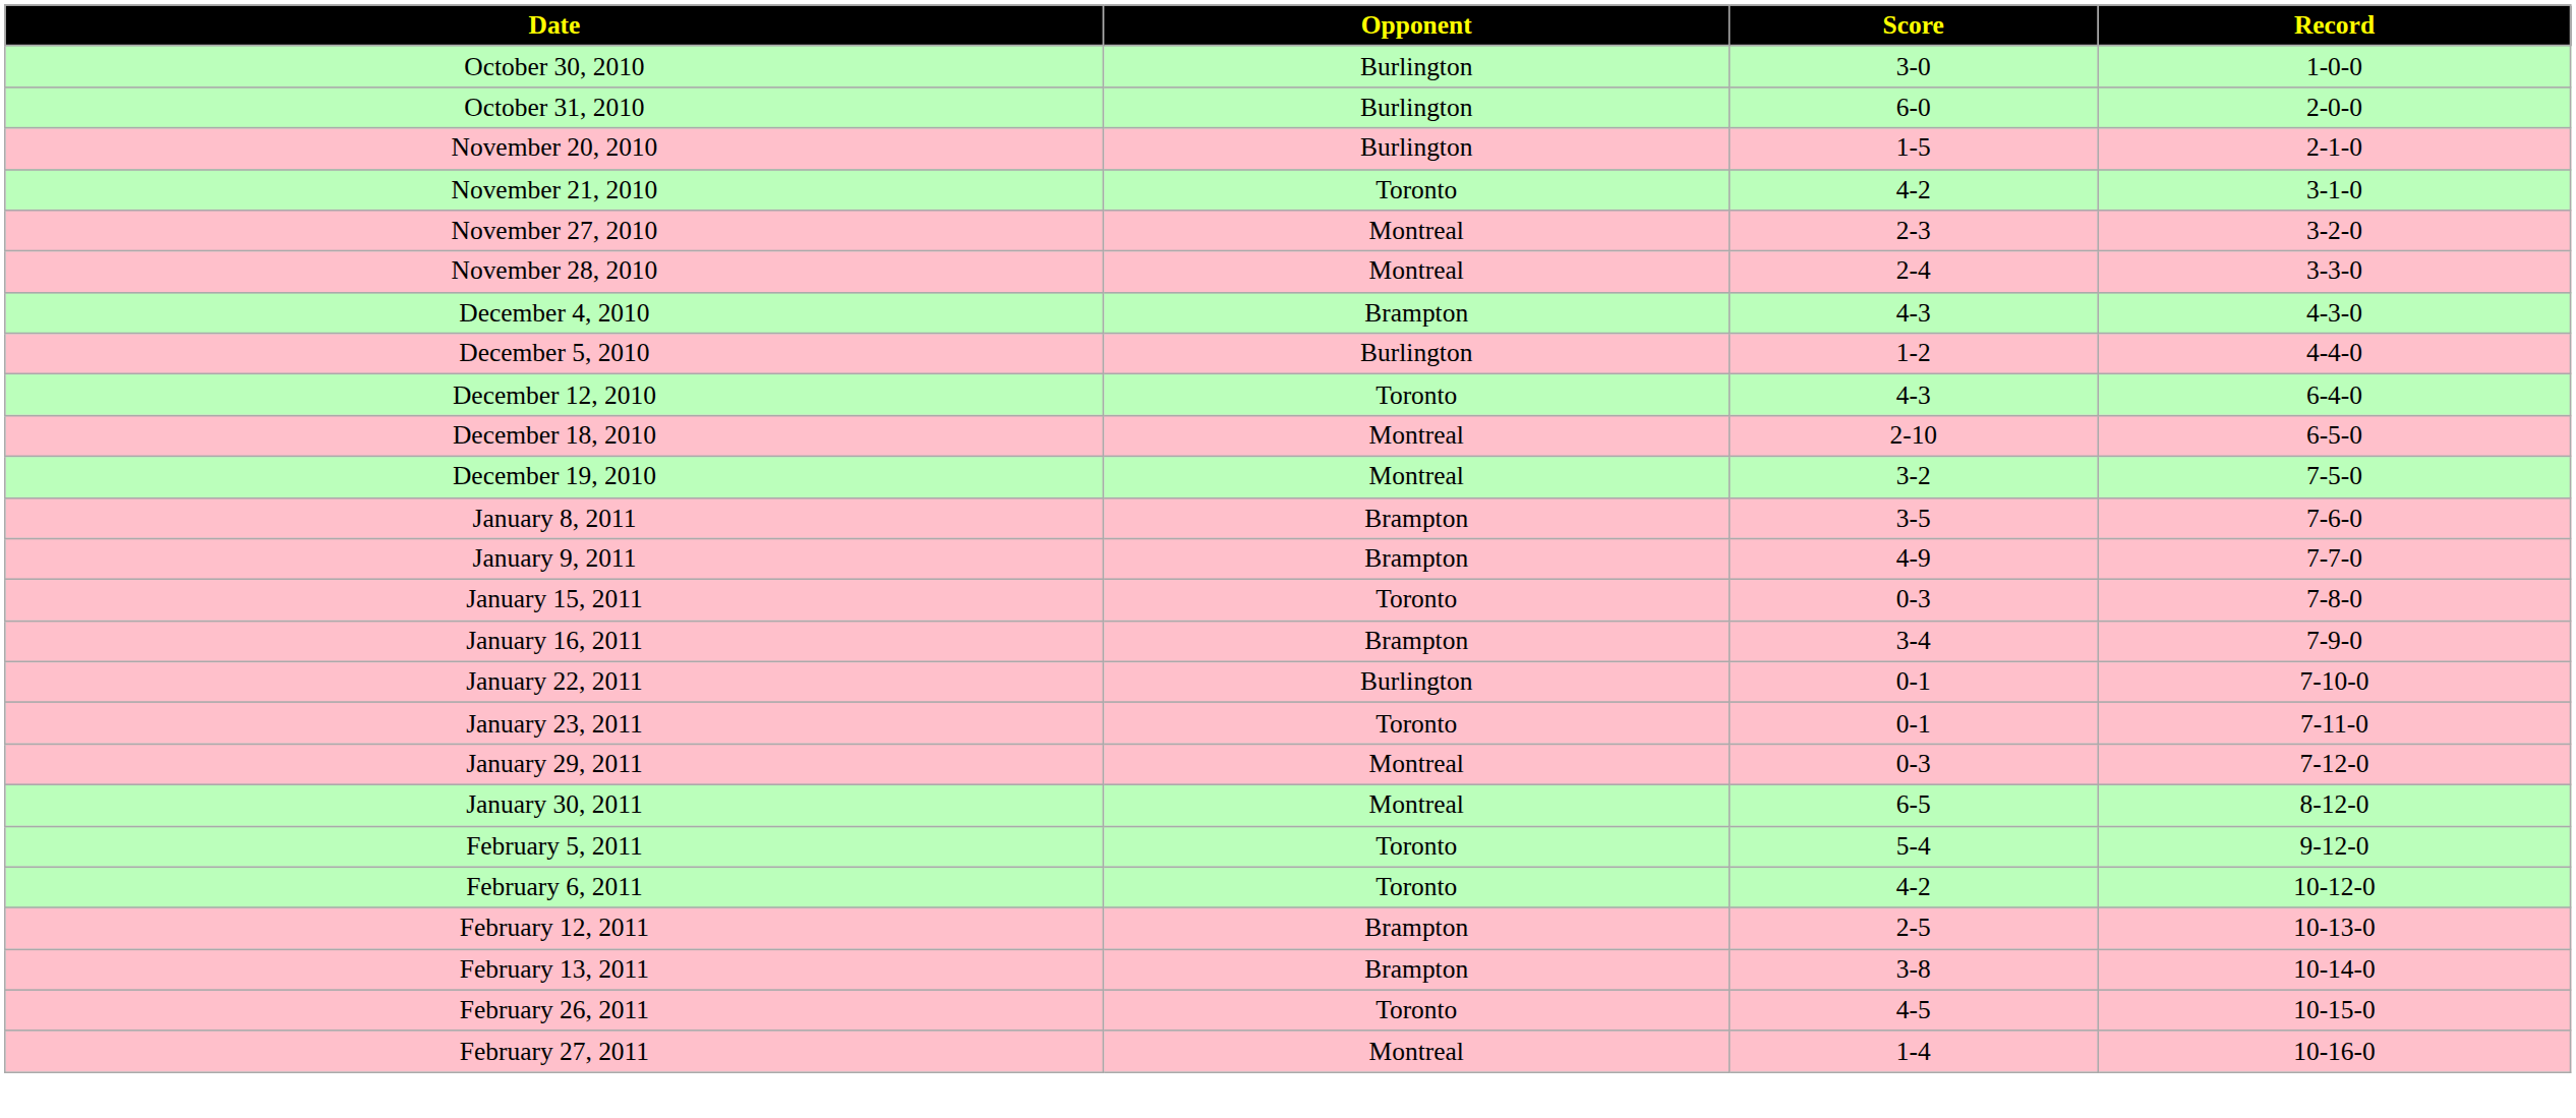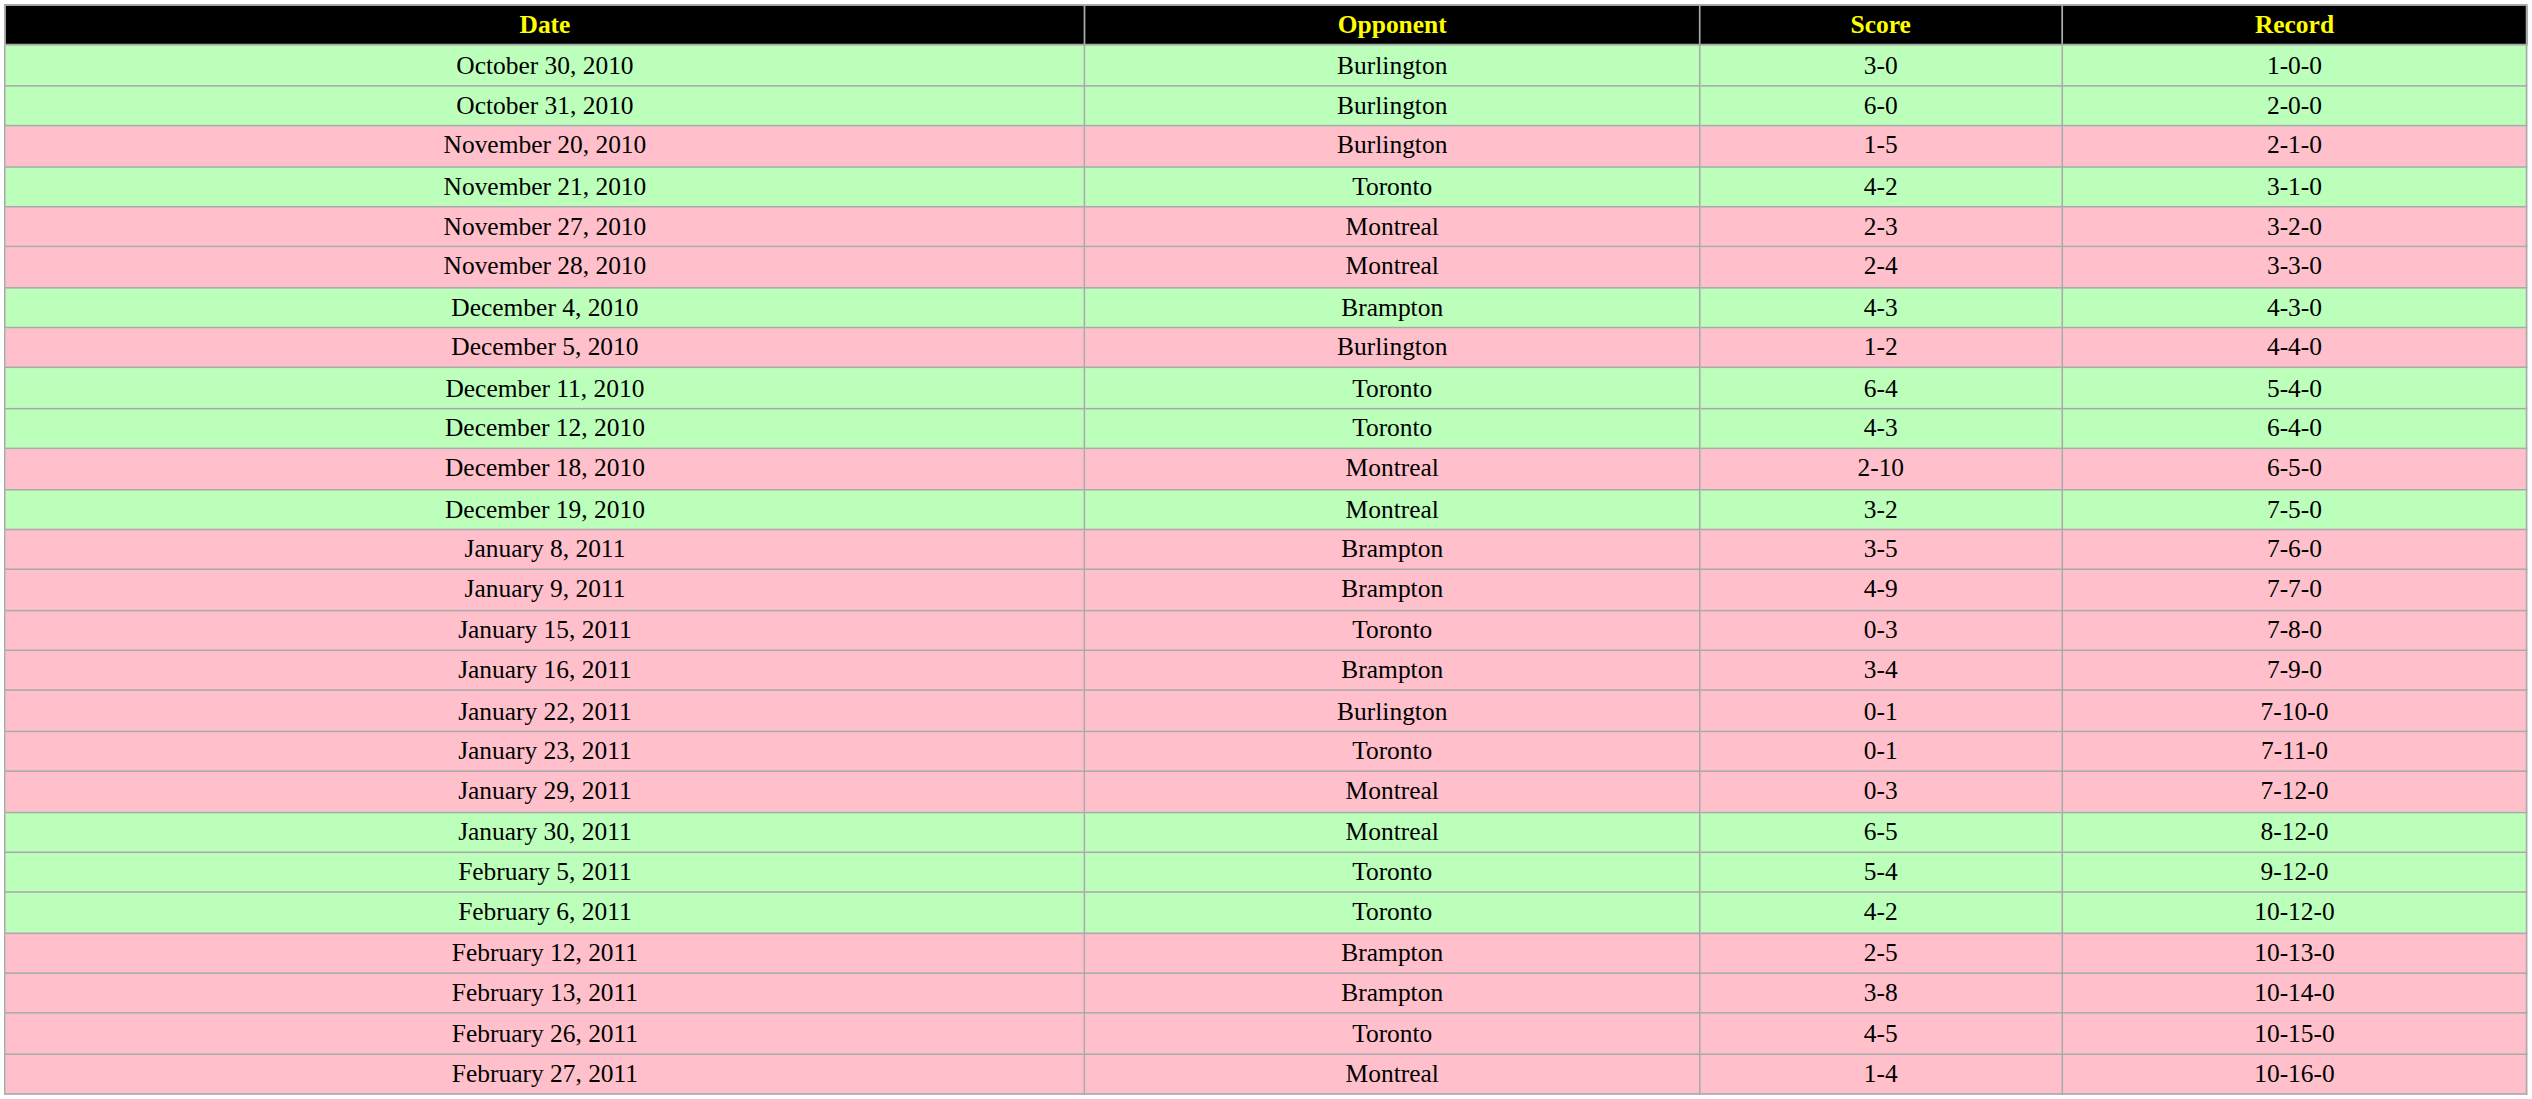 <table class="wikitable" width="80%">
 <tr align="center"  style="background:black;color:yellow;">
 <td><strong>Date</strong></td>
 <td><strong>Opponent</strong></td>
 <td><strong>Score</strong></td>
 <td><strong>Record</strong></td>
 </tr>
 <tr align="center" bgcolor="bbffbb">
 <td>October 30, 2010</td>
 <td>Burlington</td>
 <td>3-0</td>
 <td>1-0-0</td>
 </tr>
 <tr align="center" bgcolor="bbffbb">
 <td>October 31, 2010</td>
 <td>Burlington</td>
 <td>6-0</td>
 <td>2-0-0</td>
 </tr>
 <tr align="center" bgcolor="pink">
 <td>November 20, 2010</td>
 <td>Burlington</td>
 <td>1-5</td>
 <td>2-1-0</td>
 </tr>
 <tr align="center" bgcolor="bbffbb">
 <td>November 21, 2010</td>
 <td>Toronto</td>
 <td>4-2</td>
 <td>3-1-0</td>
 </tr>
 <tr align="center" bgcolor="pink">
 <td>November 27, 2010</td>
 <td>Montreal</td>
 <td>2-3</td>
 <td>3-2-0</td>
 </tr>
 <tr align="center" bgcolor="pink">
 <td>November 28, 2010</td>
 <td>Montreal</td>
 <td>2-4</td>
 <td>3-3-0</td>
 </tr>
 <tr align="center" bgcolor="bbffbb">
 <td>December 4, 2010</td>
 <td>Brampton</td>
 <td>4-3</td>
 <td>4-3-0</td>
 </tr>
 <tr align="center" bgcolor="pink">
 <td>December 5, 2010</td>
 <td>Burlington</td>
 <td>1-2</td>
 <td>4-4-0</td>
+</tr>
+<tr align="center" bgcolor="bbffbb">
+<td>December 11, 2010</td>
+<td>Toronto</td>
+<td>6-4</td>
+<td>5-4-0</td>
 </tr>
 <tr align="center" bgcolor="bbffbb">
 <td>December 12, 2010</td>
 <td>Toronto</td>
 <td>4-3</td>
 <td>6-4-0</td>
 </tr>
 <tr align="center" bgcolor="pink">
 <td>December 18, 2010</td>
 <td>Montreal</td>
 <td>2-10</td>
 <td>6-5-0</td>
 </tr>
 <tr align="center" bgcolor="bbffbb">
 <td>December 19, 2010</td>
 <td>Montreal</td>
 <td>3-2</td>
 <td>7-5-0</td>
 </tr>
 <tr align="center" bgcolor="pink">
 <td>January 8, 2011</td>
 <td>Brampton</td>
 <td>3-5</td>
 <td>7-6-0</td>
 </tr>
 <tr align="center" bgcolor="pink">
 <td>January 9, 2011</td>
 <td>Brampton</td>
 <td>4-9</td>
 <td>7-7-0</td>
 </tr>
 <tr align="center" bgcolor="pink">
 <td>January 15, 2011</td>
 <td>Toronto</td>
 <td>0-3</td>
 <td>7-8-0</td>
 </tr>
 <tr align="center" bgcolor="pink">
 <td>January 16, 2011</td>
 <td>Brampton</td>
 <td>3-4</td>
 <td>7-9-0</td>
 </tr>
 <tr align="center" bgcolor="pink">
 <td>January 22, 2011</td>
 <td>Burlington</td>
 <td>0-1</td>
 <td>7-10-0</td>
 </tr>
 <tr align="center" bgcolor="pink">
 <td>January 23, 2011</td>
 <td>Toronto</td>
 <td>0-1</td>
 <td>7-11-0</td>
 </tr>
 <tr align="center" bgcolor="pink">
 <td>January 29, 2011</td>
 <td>Montreal</td>
 <td>0-3</td>
 <td>7-12-0</td>
 </tr>
 <tr align="center" bgcolor="bbffbb">
 <td>January 30, 2011</td>
 <td>Montreal</td>
 <td>6-5</td>
 <td>8-12-0</td>
 </tr>
 <tr align="center" bgcolor="bbffbb">
 <td>February 5, 2011</td>
 <td>Toronto</td>
 <td>5-4</td>
 <td>9-12-0</td>
 </tr>
 <tr align="center" bgcolor="bbffbb">
 <td>February 6, 2011</td>
 <td>Toronto</td>
 <td>4-2</td>
 <td>10-12-0</td>
 </tr>
 <tr align="center" bgcolor="pink">
 <td>February 12, 2011</td>
 <td>Brampton</td>
 <td>2-5</td>
 <td>10-13-0</td>
 </tr>
 <tr align="center" bgcolor="pink">
 <td>February 13, 2011</td>
 <td>Brampton</td>
 <td>3-8</td>
 <td>10-14-0</td>
 </tr>
 <tr align="center" bgcolor="pink">
 <td>February 26, 2011</td>
 <td>Toronto</td>
 <td>4-5</td>
 <td>10-15-0</td>
 </tr>
 <tr align="center" bgcolor="pink">
 <td>February 27, 2011</td>
 <td>Montreal</td>
 <td>1-4</td>
 <td>10-16-0</td>
 </tr>
 </table>
